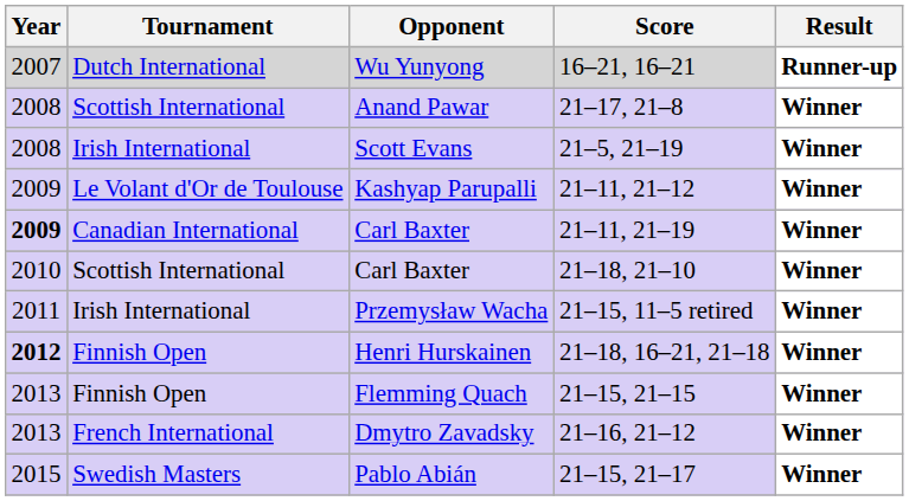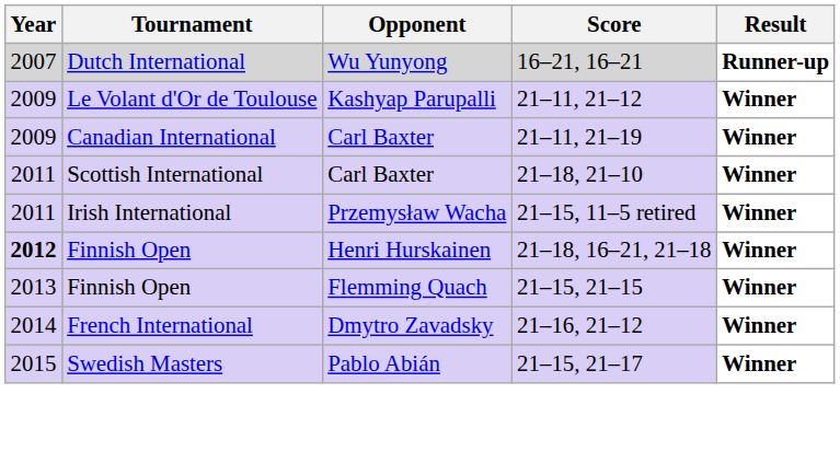 <table class="sortable wikitable" style="font-size: 90%;">
 <tr>
 <th>Year</th>
 <th>Tournament</th>
 <th>Opponent</th>
 <th>Score</th>
 <th>Result</th>
 </tr>
 <tr style="background:#D5D5D5">
 <td align="center">2007</td>
 <td align="left"><a href='#'>Dutch International</a></td>
 <td align="left"> <a href='#'>Wu Yunyong</a></td>
 <td align="left">16–21, 16–21</td>
 <td style="text-align:left; background:white"> <strong>Runner-up</strong></td>
 </tr>
 <tr style="background:#D8CEF6">
-<td align="center">2008</td>
-<td align="left"><a href='#'>Scottish International</a></td>
-<td align="left"> <a href='#'>Anand Pawar</a></td>
-<td align="left">21–17, 21–8</td>
-<td style="text-align:left; background:white"> <strong>Winner</strong></td>
-</tr>
-<tr style="background:#D8CEF6">
-<td align="center">2008</td>
-<td align="left"><a href='#'>Irish International</a></td>
-<td align="left"> <a href='#'>Scott Evans</a></td>
-<td align="left">21–5, 21–19</td>
-<td style="text-align:left; background:white"> <strong>Winner</strong></td>
-</tr>
-<tr style="background:#D8CEF6">
 <td align="center">2009</td>
 <td align="left"><a href='#'>Le Volant d'Or de Toulouse</a></td>
 <td align="left"> <a href='#'>Kashyap Parupalli</a></td>
 <td align="left">21–11, 21–12</td>
 <td style="text-align:left; background:white"> <strong>Winner</strong></td>
 </tr>
 <tr style="background:#D8CEF6">
-<td align="center"><strong>2009</strong></td>
+<td align="center">2009</td>
 <td align="left"><a href='#'>Canadian International</a></td>
 <td align="left"> <a href='#'>Carl Baxter</a></td>
 <td align="left">21–11, 21–19</td>
 <td style="text-align:left; background:white"> <strong>Winner</strong></td>
 </tr>
 <tr style="background:#D8CEF6">
-<td align="center">2010</td>
+<td align="center">2011</td>
 <td align="left">Scottish International</td>
 <td align="left"> Carl Baxter</td>
 <td align="left">21–18, 21–10</td>
 <td style="text-align:left; background:white"> <strong>Winner</strong></td>
 </tr>
 <tr style="background:#D8CEF6">
 <td align="center">2011</td>
 <td align="left">Irish International</td>
 <td align="left"> <a href='#'>Przemysław Wacha</a></td>
 <td align="left">21–15, 11–5 retired</td>
 <td style="text-align:left; background:white"> <strong>Winner</strong></td>
 </tr>
 <tr style="background:#D8CEF6">
 <td align="center"><strong>2012</strong></td>
 <td align="left"><a href='#'>Finnish Open</a></td>
 <td align="left"> <a href='#'>Henri Hurskainen</a></td>
 <td align="left">21–18, 16–21, 21–18</td>
 <td style="text-align:left; background:white"> <strong>Winner</strong></td>
 </tr>
 <tr style="background:#D8CEF6">
 <td align="center">2013</td>
 <td align="left">Finnish Open</td>
 <td align="left"> <a href='#'>Flemming Quach</a></td>
 <td align="left">21–15, 21–15</td>
 <td style="text-align:left; background:white"> <strong>Winner</strong></td>
 </tr>
 <tr style="background:#D8CEF6">
-<td align="center">2013</td>
+<td align="center">2014</td>
 <td align="left"><a href='#'>French International</a></td>
 <td align="left"> <a href='#'>Dmytro Zavadsky</a></td>
 <td align="left">21–16, 21–12</td>
 <td style="text-align:left; background:white"> <strong>Winner</strong></td>
 </tr>
 <tr style="background:#D8CEF6">
 <td align="center">2015</td>
 <td align="left"><a href='#'>Swedish Masters</a></td>
 <td align="left"> <a href='#'>Pablo Abián</a></td>
 <td align="left">21–15, 21–17</td>
 <td style="text-align:left; background:white"> <strong>Winner</strong></td>
 </tr>
 </table>
